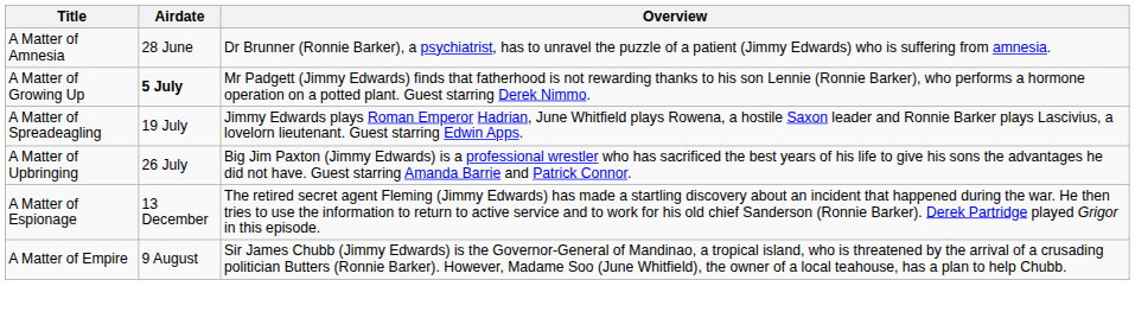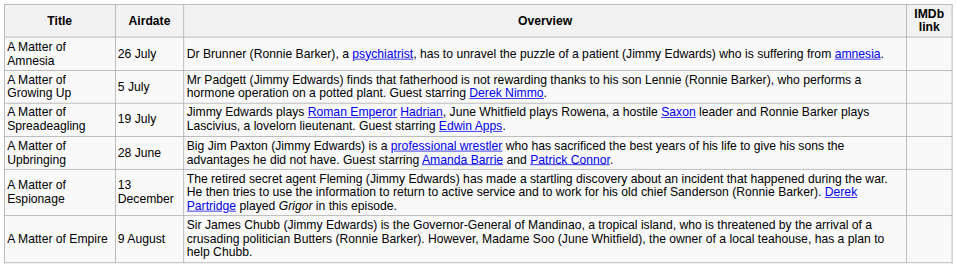 <table class="wikitable" style="font-size: 100%;">
 <tr style="background:#EFEFEF">
 <th><strong>Title</strong></th>
 <th><strong>Airdate</strong></th>
 <th><strong>Overview</strong></th>
+<th><strong>IMDb link</strong></th>
 </tr>
 <tr>
 <td>A Matter of Amnesia</td>
-<td>28 June</td>
+<td>26 July</td>
 <td style="font-size: 100%;">Dr Brunner (Ronnie Barker), a <a href='#'>psychiatrist</a>, has to unravel the puzzle of a patient (Jimmy Edwards) who is suffering from <a href='#'>amnesia</a>.</td>
+<td></td>
 </tr>
 <tr>
 <td>A Matter of Growing Up</td>
-<td><strong>5 July</strong></td>
+<td>5 July</td>
 <td style="font-size: 100%;">Mr Padgett (Jimmy Edwards) finds that fatherhood is not rewarding thanks to his son Lennie (Ronnie Barker), who performs a hormone operation on a potted plant. Guest starring <a href='#'>Derek Nimmo</a>.</td>
+<td></td>
 </tr>
 <tr>
 <td>A Matter of Spreadeagling</td>
 <td>19 July</td>
 <td style="font-size: 100%;">Jimmy Edwards plays <a href='#'>Roman Emperor</a> <a href='#'>Hadrian</a>, June Whitfield plays Rowena, a hostile <a href='#'>Saxon</a> leader and Ronnie Barker plays Lascivius, a lovelorn lieutenant. Guest starring <a href='#'>Edwin Apps</a>.</td>
+<td></td>
 </tr>
 <tr>
 <td>A Matter of Upbringing</td>
-<td>26 July</td>
+<td>28 June</td>
 <td style="font-size: 100%;">Big Jim Paxton (Jimmy Edwards) is a <a href='#'>professional wrestler</a> who has sacrificed the best years of his life to give his sons the advantages he did not have. Guest starring <a href='#'>Amanda Barrie</a> and <a href='#'>Patrick Connor</a>.</td>
+<td></td>
 </tr>
 <tr>
 <td>A Matter of Espionage</td>
 <td>13 December</td>
 <td style="font-size: 100%;">The retired secret agent Fleming (Jimmy Edwards) has made a startling discovery about an incident that happened during the war. He then tries to use the information to return to active service and to work for his old chief Sanderson (Ronnie Barker). <a href='#'>Derek Partridge</a> played <em>Grigor</em> in this episode.</td>
+<td></td>
 </tr>
 <tr>
 <td>A Matter of Empire</td>
 <td>9 August</td>
 <td style="font-size: 100%;">Sir James Chubb (Jimmy Edwards) is the Governor-General of Mandinao, a tropical island, who is threatened by the arrival of a crusading politician Butters (Ronnie Barker). However, Madame Soo (June Whitfield), the owner of a local teahouse, has a plan to help Chubb.</td>
+<td></td>
 </tr>
 </table>
